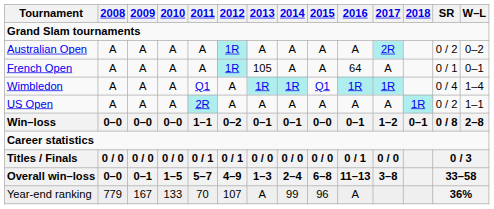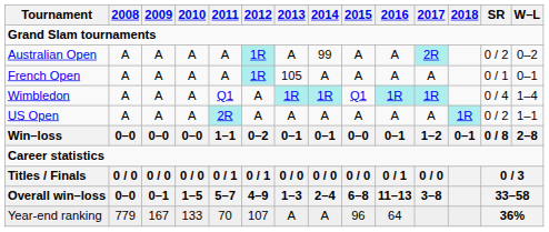 <table class=wikitable style=text-align:center;font-size:97%>
 <tr>
 <th>Tournament</th>
 <th><a href='#'>2008</a></th>
 <th><a href='#'>2009</a></th>
 <th><a href='#'>2010</a></th>
 <th><a href='#'>2011</a></th>
 <th><a href='#'>2012</a></th>
 <th><a href='#'>2013</a></th>
 <th><a href='#'>2014</a></th>
 <th><a href='#'>2015</a></th>
 <th><a href='#'>2016</a></th>
 <th><a href='#'>2017</a></th>
 <th><a href='#'>2018</a></th>
 <th>SR</th>
 <th>W–L</th>
 </tr>
 <tr>
 <td colspan="14" style="text-align:left;"><strong>Grand Slam tournaments</strong></td>
 </tr>
 <tr>
 <td align=left><a href='#'>Australian Open</a></td>
 <td>A</td>
 <td>A</td>
 <td>A</td>
 <td>A</td>
 <td style="background:#afeeee;"><a href='#'>1R</a></td>
 <td>A</td>
-<td>A</td>
+<td>99</td>
 <td>A</td>
 <td>A</td>
 <td style="background:#afeeee;"><a href='#'>2R</a></td>
 <td></td>
 <td>0 / 2</td>
 <td>0–2</td>
 </tr>
 <tr>
 <td align=left><a href='#'>French Open</a></td>
 <td>A</td>
 <td>A</td>
 <td>A</td>
 <td>A</td>
 <td style="background:#afeeee;"><a href='#'>1R</a></td>
 <td>105</td>
 <td>A</td>
 <td>A</td>
-<td>64</td>
+<td>A</td>
 <td>A</td>
 <td></td>
 <td>0 / 1</td>
 <td>0–1</td>
 </tr>
 <tr>
 <td align=left><a href='#'>Wimbledon</a></td>
 <td>A</td>
 <td>A</td>
 <td>A</td>
 <td><a href='#'>Q1</a></td>
 <td>A</td>
 <td style="background:#afeeee;"><a href='#'>1R</a></td>
 <td style="background:#afeeee;"><a href='#'>1R</a></td>
 <td><a href='#'>Q1</a></td>
 <td style="background:#afeeee;"><a href='#'>1R</a></td>
 <td style="background:#afeeee;"><a href='#'>1R</a></td>
 <td></td>
 <td>0 / 4</td>
 <td>1–4</td>
 </tr>
 <tr>
 <td align=left><a href='#'>US Open</a></td>
 <td>A</td>
 <td>A</td>
 <td>A</td>
 <td style="background:#afeeee;"><a href='#'>2R</a></td>
 <td>A</td>
 <td>A</td>
 <td>A</td>
 <td>A</td>
 <td>A</td>
 <td>A</td>
 <td style="background:#afeeee;"><a href='#'>1R</a></td>
 <td>0 / 2</td>
 <td>1–1</td>
 </tr>
 <tr>
 <th style=text-align:left>Win–loss</th>
 <th>0–0</th>
 <th>0–0</th>
 <th>0–0</th>
 <th>1–1</th>
 <th>0–2</th>
 <th>0–1</th>
 <th>0–1</th>
 <th>0–0</th>
 <th>0–1</th>
 <th>1–2</th>
 <th>0–1</th>
 <th>0 / 8</th>
 <th>2–8</th>
 </tr>
 <tr>
 <td colspan=14 align=left><strong>Career statistics</strong></td>
 </tr>
 <tr>
 <th style=text-align:left>Titles / Finals</th>
 <th>0 / 0</th>
 <th>0 / 0</th>
 <th>0 / 0</th>
 <th>0 / 1</th>
 <th>0 / 1</th>
 <th>0 / 0</th>
 <th>0 / 0</th>
 <th>0 / 0</th>
 <th>0 / 1</th>
 <th>0 / 0</th>
 <th></th>
 <th colspan=2>0 / 3</th>
 </tr>
 <tr>
 <th style=text-align:left>Overall win–loss</th>
 <th>0–0</th>
 <th>0–1</th>
 <th>1–5</th>
 <th>5–7</th>
 <th>4–9</th>
 <th>1–3</th>
 <th>2–4</th>
 <th>6–8</th>
 <th>11–13</th>
 <th>3–8</th>
 <th></th>
 <th colspan=2>33–58</th>
 </tr>
 <tr bgcolor=efefef>
 <td align=left>Year-end ranking</td>
 <td>779</td>
 <td>167</td>
 <td>133</td>
 <td>70</td>
 <td>107</td>
 <td>A</td>
-<td>99</td>
+<td>A</td>
 <td>96</td>
-<td>A</td>
+<td>64</td>
 <td></td>
 <td></td>
 <th colspan=2>36%</th>
 </tr>
 </table>
